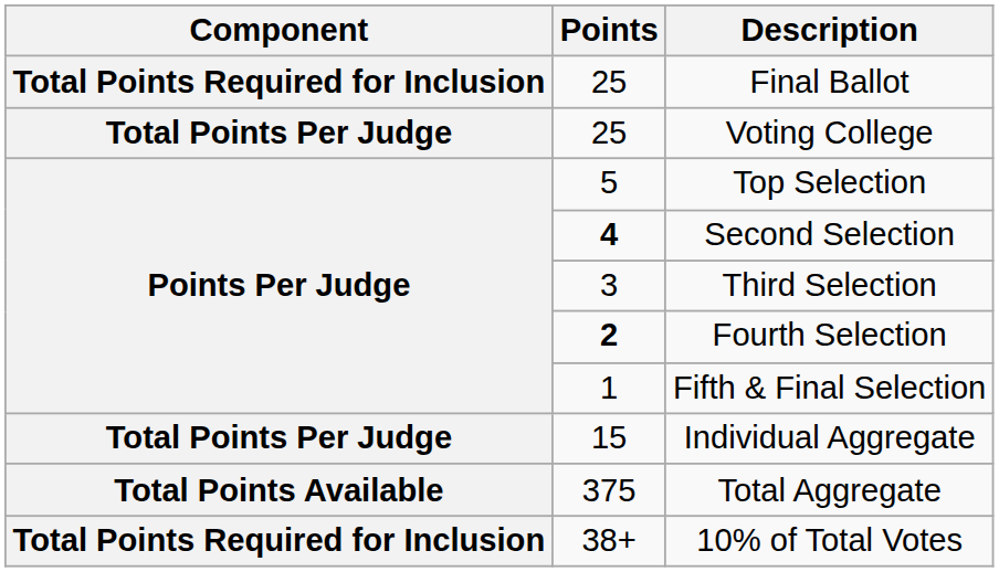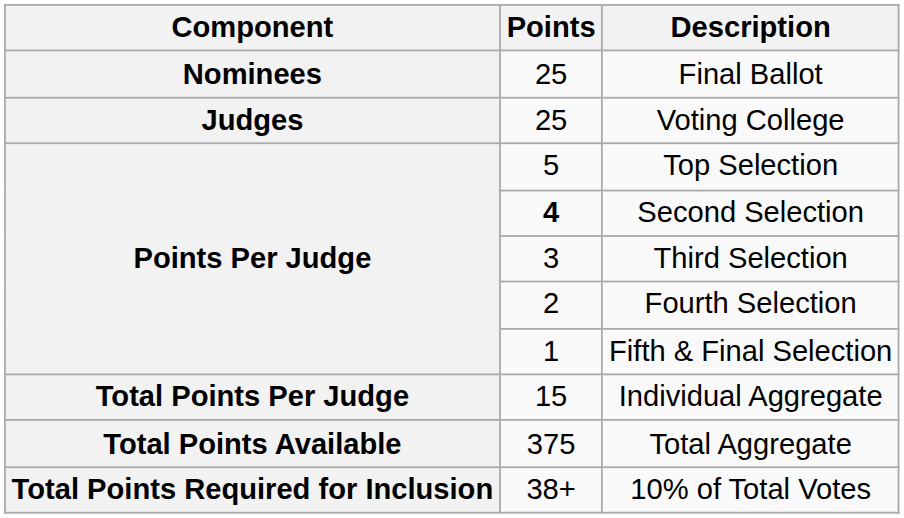 <table class="wikitable sortable" style="text-align:center">
 <tr>
 <th>Component</th>
 <th>Points</th>
 <th>Description</th>
 </tr>
 <tr>
-<th>Total Points Required for Inclusion</th>
+<th>Nominees</th>
 <td>25</td>
 <td>Final Ballot</td>
 </tr>
 <tr>
-<th>Total Points Per Judge</th>
+<th>Judges</th>
 <td>25</td>
 <td>Voting College</td>
 </tr>
 <tr>
 <th rowspan="5">Points Per Judge</th>
 <td>5</td>
 <td>Top Selection</td>
 </tr>
 <tr>
 <td><strong>4</strong></td>
 <td>Second Selection</td>
 </tr>
 <tr>
 <td>3</td>
 <td>Third Selection</td>
 </tr>
 <tr>
-<td><strong>2</strong></td>
+<td>2</td>
 <td>Fourth Selection</td>
 </tr>
 <tr>
 <td>1</td>
 <td>Fifth & Final Selection</td>
 </tr>
 <tr>
 <th>Total Points Per Judge</th>
 <td>15</td>
 <td>Individual Aggregate</td>
 </tr>
 <tr>
 <th>Total Points Available</th>
 <td>375</td>
 <td>Total Aggregate</td>
 </tr>
 <tr>
 <th>Total Points Required for Inclusion</th>
 <td>38+</td>
 <td>10% of Total Votes</td>
 </tr>
 </table>
